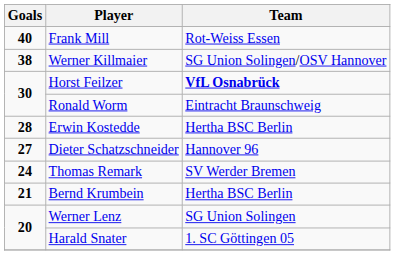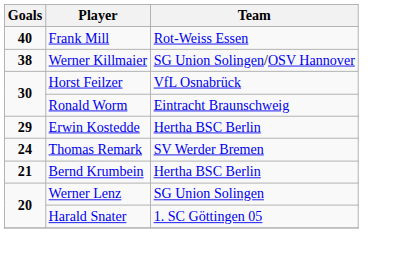 <table class="wikitable">
 <tr>
 <th>Goals</th>
 <th>Player</th>
 <th>Team</th>
 </tr>
 <tr>
 <td rowspan="1" align=center><strong>40</strong></td>
 <td> <a href='#'>Frank Mill</a></td>
 <td><a href='#'>Rot-Weiss Essen</a></td>
 </tr>
 <tr>
 <td rowspan="1" align=center><strong>38</strong></td>
 <td> <a href='#'>Werner Killmaier</a></td>
 <td><a href='#'>SG Union Solingen</a>/<a href='#'>OSV Hannover</a></td>
 </tr>
 <tr>
 <td rowspan="2" align=center><strong>30</strong></td>
 <td> <a href='#'>Horst Feilzer</a></td>
-<td><strong><a href='#'>VfL Osnabrück</a></strong></td>
+<td><a href='#'>VfL Osnabrück</a></td>
 </tr>
 <tr>
 <td> <a href='#'>Ronald Worm</a></td>
 <td><a href='#'>Eintracht Braunschweig</a></td>
 </tr>
 <tr>
-<td rowspan="1" align=center><strong>28</strong></td>
+<td rowspan="1" align=center><strong>29</strong></td>
 <td> <a href='#'>Erwin Kostedde</a></td>
 <td><a href='#'>Hertha BSC Berlin</a></td>
-</tr>
-<tr>
-<td rowspan="1" align=center><strong>27</strong></td>
-<td> <a href='#'>Dieter Schatzschneider</a></td>
-<td><a href='#'>Hannover 96</a></td>
 </tr>
 <tr>
 <td rowspan="1" align=center><strong>24</strong></td>
 <td> <a href='#'>Thomas Remark</a></td>
 <td><a href='#'>SV Werder Bremen</a></td>
 </tr>
 <tr>
 <td rowspan="1" align=center><strong>21</strong></td>
 <td> <a href='#'>Bernd Krumbein</a></td>
 <td><a href='#'>Hertha BSC Berlin</a></td>
 </tr>
 <tr>
 <td rowspan="2" align=center><strong>20</strong></td>
 <td> <a href='#'>Werner Lenz</a></td>
 <td><a href='#'>SG Union Solingen</a></td>
 </tr>
 <tr>
 <td> <a href='#'>Harald Snater</a></td>
 <td><a href='#'>1. SC Göttingen 05</a></td>
 </tr>
 <tr>
 </tr>
 </table>
